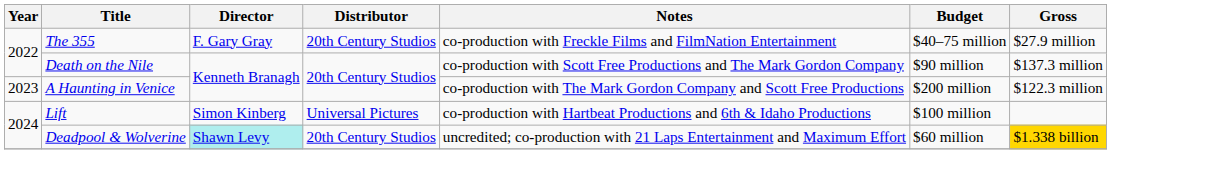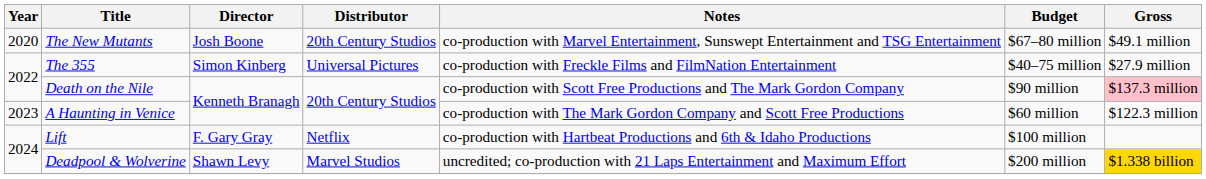 <table class="wikitable sortable">
 <tr>
 <th>Year</th>
 <th>Title</th>
 <th>Director</th>
 <th>Distributor</th>
 <th>Notes</th>
 <th>Budget</th>
 <th>Gross</th>
 </tr>
 <tr>
+<td>2020</td>
+<td><em><a href='#'>The New Mutants</a></em></td>
+<td><a href='#'>Josh Boone</a></td>
+<td><a href='#'>20th Century Studios</a></td>
+<td>co-production with <a href='#'>Marvel Entertainment</a>, Sunswept Entertainment and <a href='#'>TSG Entertainment</a></td>
+<td>$67–80 million</td>
+<td>$49.1 million</td>
+</tr>
+<tr>
 <td rowspan="2">2022</td>
 <td><em><a href='#'>The 355</a></em></td>
-<td><a href='#'>F. Gary Gray</a></td>
-<td><a href='#'>20th Century Studios</a></td>
+<td><a href='#'>Simon Kinberg</a></td>
+<td><a href='#'>Universal Pictures</a></td>
 <td>co-production with <a href='#'>Freckle Films</a> and <a href='#'>FilmNation Entertainment</a></td>
 <td>$40–75 million</td>
 <td>$27.9 million</td>
 </tr>
 <tr>
 <td><em><a href='#'>Death on the Nile</a></em></td>
 <td rowspan="2"><a href='#'>Kenneth Branagh</a></td>
 <td rowspan="2"><a href='#'>20th Century Studios</a></td>
 <td>co-production with <a href='#'>Scott Free Productions</a> and <a href='#'>The Mark Gordon Company</a></td>
 <td>$90 million</td>
-<td>$137.3 million</td>
+<td style="background: pink;">$137.3 million</td>
 </tr>
 <tr>
 <td>2023</td>
 <td><em><a href='#'>A Haunting in Venice</a></em></td>
 <td>co-production with <a href='#'>The Mark Gordon Company</a> and <a href='#'>Scott Free Productions</a></td>
-<td>$200 million</td>
+<td>$60 million</td>
 <td>$122.3 million</td>
 </tr>
 <tr>
 <td rowspan="2">2024</td>
 <td><em><a href='#'>Lift</a></em></td>
-<td><a href='#'>Simon Kinberg</a></td>
-<td><a href='#'>Universal Pictures</a></td>
+<td><a href='#'>F. Gary Gray</a></td>
+<td><a href='#'>Netflix</a></td>
 <td>co-production with <a href='#'>Hartbeat Productions</a> and <a href='#'>6th & Idaho Productions</a></td>
 <td>$100 million</td>
 <td></td>
 </tr>
 <tr>
 <td><em><a href='#'>Deadpool & Wolverine</a></em></td>
-<td style="background: paleturquoise;"><a href='#'>Shawn Levy</a></td>
-<td><a href='#'>20th Century Studios</a></td>
+<td><a href='#'>Shawn Levy</a></td>
+<td><a href='#'>Marvel Studios</a></td>
 <td>uncredited; co-production with <a href='#'>21 Laps Entertainment</a> and <a href='#'>Maximum Effort</a></td>
-<td>$60 million</td>
+<td>$200 million</td>
 <td style="background: gold;">$1.338 billion</td>
 </tr>
 <tr>
 </tr>
 </table>
